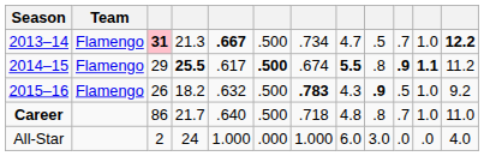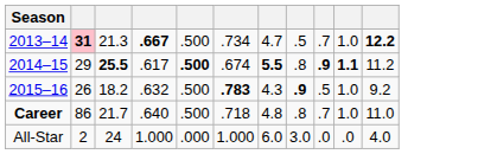 <table class="wikitable sortable" style="font-size:95%; text-align:center;">
 <tr>
 <th>Season</th>
-<th>Team</th>
 <th></th>
 <th></th>
 <th></th>
 <th></th>
 <th></th>
 <th></th>
 <th></th>
 <th></th>
 <th></th>
 <th></th>
 </tr>
 <tr>
 <td><a href='#'>2013–14</a></td>
-<td><a href='#'>Flamengo</a></td>
 <td style="background: pink;"><strong>31</strong></td>
 <td>21.3</td>
 <td><strong>.667</strong></td>
 <td>.500</td>
 <td>.734</td>
 <td>4.7</td>
 <td>.5</td>
 <td>.7</td>
 <td>1.0</td>
 <td><strong>12.2</strong></td>
 </tr>
 <tr>
 <td><a href='#'>2014–15</a></td>
-<td><a href='#'>Flamengo</a></td>
 <td>29</td>
 <td><strong>25.5</strong></td>
 <td>.617</td>
 <td><strong>.500</strong></td>
 <td>.674</td>
 <td><strong>5.5</strong></td>
 <td>.8</td>
 <td><strong>.9</strong></td>
 <td><strong>1.1</strong></td>
 <td>11.2</td>
 </tr>
 <tr>
 <td><a href='#'>2015–16</a></td>
-<td><a href='#'>Flamengo</a></td>
 <td>26</td>
 <td>18.2</td>
 <td>.632</td>
 <td>.500</td>
 <td><strong>.783</strong></td>
 <td>4.3</td>
 <td><strong>.9</strong></td>
 <td>.5</td>
 <td>1.0</td>
 <td>9.2</td>
 </tr>
 <tr>
 <td><strong>Career</strong></td>
-<td></td>
 <td>86</td>
 <td>21.7</td>
 <td>.640</td>
 <td>.500</td>
 <td>.718</td>
 <td>4.8</td>
 <td>.8</td>
 <td>.7</td>
 <td>1.0</td>
 <td>11.0</td>
 </tr>
 <tr>
 <td>All-Star</td>
-<td></td>
 <td>2</td>
 <td>24</td>
 <td>1.000</td>
 <td>.000</td>
 <td>1.000</td>
 <td>6.0</td>
 <td>3.0</td>
 <td>.0</td>
 <td>.0</td>
 <td>4.0</td>
 </tr>
 </table>
